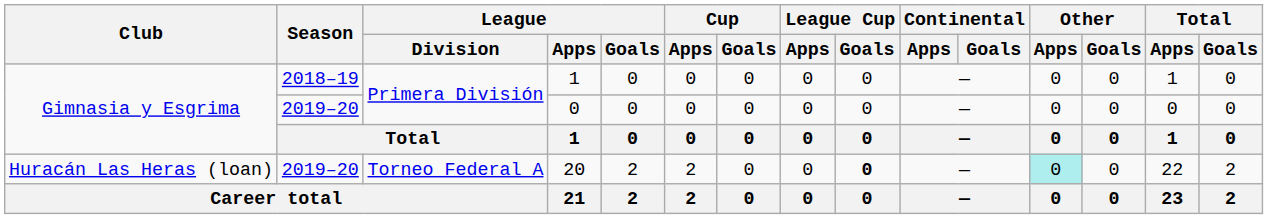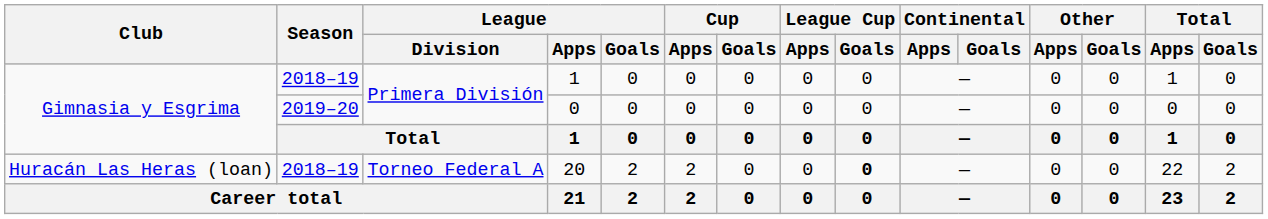 <table class="wikitable" style="text-align:center">
 <tr>
 <th rowspan="2">Club</th>
 <th rowspan="2">Season</th>
 <th colspan="3">League</th>
 <th colspan="2">Cup</th>
 <th colspan="2">League Cup</th>
 <th colspan="2">Continental</th>
 <th colspan="2">Other</th>
 <th colspan="2">Total</th>
 </tr>
 <tr>
 <th>Division</th>
 <th>Apps</th>
 <th>Goals</th>
 <th>Apps</th>
 <th>Goals</th>
 <th>Apps</th>
 <th>Goals</th>
 <th>Apps</th>
 <th>Goals</th>
 <th>Apps</th>
 <th>Goals</th>
 <th>Apps</th>
 <th>Goals</th>
 </tr>
 <tr>
 <td rowspan="3"><a href='#'>Gimnasia y Esgrima</a></td>
 <td><a href='#'>2018–19</a></td>
 <td rowspan="2"><a href='#'>Primera División</a></td>
 <td>1</td>
 <td>0</td>
 <td>0</td>
 <td>0</td>
 <td>0</td>
 <td>0</td>
 <td colspan="2">—</td>
 <td>0</td>
 <td>0</td>
 <td>1</td>
 <td>0</td>
 </tr>
 <tr>
 <td><a href='#'>2019–20</a></td>
 <td>0</td>
 <td>0</td>
 <td>0</td>
 <td>0</td>
 <td>0</td>
 <td>0</td>
 <td colspan="2">—</td>
 <td>0</td>
 <td>0</td>
 <td>0</td>
 <td>0</td>
 </tr>
 <tr>
 <th colspan="2">Total</th>
 <th>1</th>
 <th>0</th>
 <th>0</th>
 <th>0</th>
 <th>0</th>
 <th>0</th>
 <th colspan="2">—</th>
 <th>0</th>
 <th>0</th>
 <th>1</th>
 <th>0</th>
 </tr>
 <tr>
 <td rowspan="1"><a href='#'>Huracán Las Heras</a> (loan)</td>
-<td><a href='#'>2019–20</a></td>
+<td><a href='#'>2018–19</a></td>
 <td rowspan="1"><a href='#'>Torneo Federal A</a></td>
 <td>20</td>
 <td>2</td>
 <td>2</td>
 <td>0</td>
 <td>0</td>
 <td><strong>0</strong></td>
 <td colspan="2">—</td>
-<td style="background: paleturquoise;">0</td>
+<td>0</td>
 <td>0</td>
 <td>22</td>
 <td>2</td>
 </tr>
 <tr>
 <th colspan="3">Career total</th>
 <th>21</th>
 <th>2</th>
 <th>2</th>
 <th>0</th>
 <th>0</th>
 <th>0</th>
 <th colspan="2">—</th>
 <th>0</th>
 <th>0</th>
 <th>23</th>
 <th>2</th>
 </tr>
 </table>
